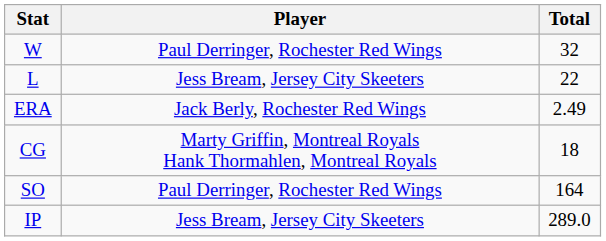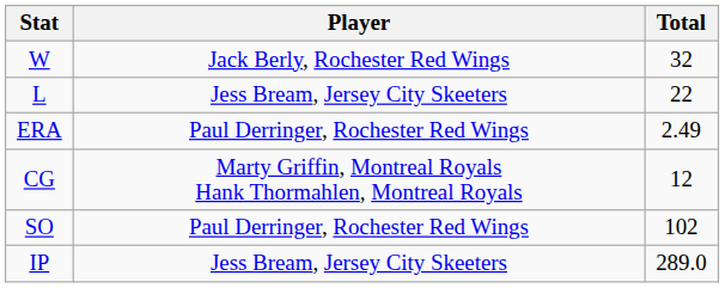 <table class="wikitable" width="40%" style="text-align:center;">
 <tr>
 <th width="5%">Stat</th>
 <th width="60%">Player</th>
 <th width="5%">Total</th>
 </tr>
 <tr>
 <td><a href='#'>W</a></td>
-<td><a href='#'>Paul Derringer</a>, <a href='#'>Rochester Red Wings</a></td>
+<td><a href='#'>Jack Berly</a>, <a href='#'>Rochester Red Wings</a></td>
 <td>32</td>
 </tr>
 <tr>
 <td><a href='#'>L</a></td>
 <td><a href='#'>Jess Bream</a>, <a href='#'>Jersey City Skeeters</a></td>
 <td>22</td>
 </tr>
 <tr>
 <td><a href='#'>ERA</a></td>
-<td><a href='#'>Jack Berly</a>, <a href='#'>Rochester Red Wings</a></td>
+<td><a href='#'>Paul Derringer</a>, <a href='#'>Rochester Red Wings</a></td>
 <td>2.49</td>
 </tr>
 <tr>
 <td><a href='#'>CG</a></td>
 <td><a href='#'>Marty Griffin</a>, <a href='#'>Montreal Royals</a> <br> <a href='#'>Hank Thormahlen</a>, <a href='#'>Montreal Royals</a></td>
-<td>18</td>
+<td>12</td>
 </tr>
 <tr>
 <td><a href='#'>SO</a></td>
 <td><a href='#'>Paul Derringer</a>, <a href='#'>Rochester Red Wings</a></td>
-<td>164</td>
+<td>102</td>
 </tr>
 <tr>
 <td><a href='#'>IP</a></td>
 <td><a href='#'>Jess Bream</a>, <a href='#'>Jersey City Skeeters</a></td>
 <td>289.0</td>
 </tr>
 </table>
